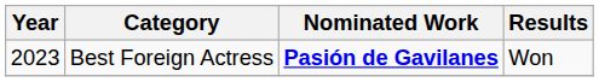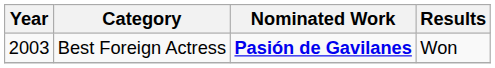 <table class="wikitable">
 <tr>
 <th>Year</th>
 <th>Category</th>
 <th>Nominated Work</th>
 <th>Results</th>
 </tr>
 <tr>
-<td>2023</td>
+<td>2003</td>
 <td>Best Foreign Actress</td>
 <td><strong><a href='#'>Pasión de Gavilanes</a></strong></td>
 <td>Won</td>
 </tr>
 <tr>
 </tr>
 </table>
